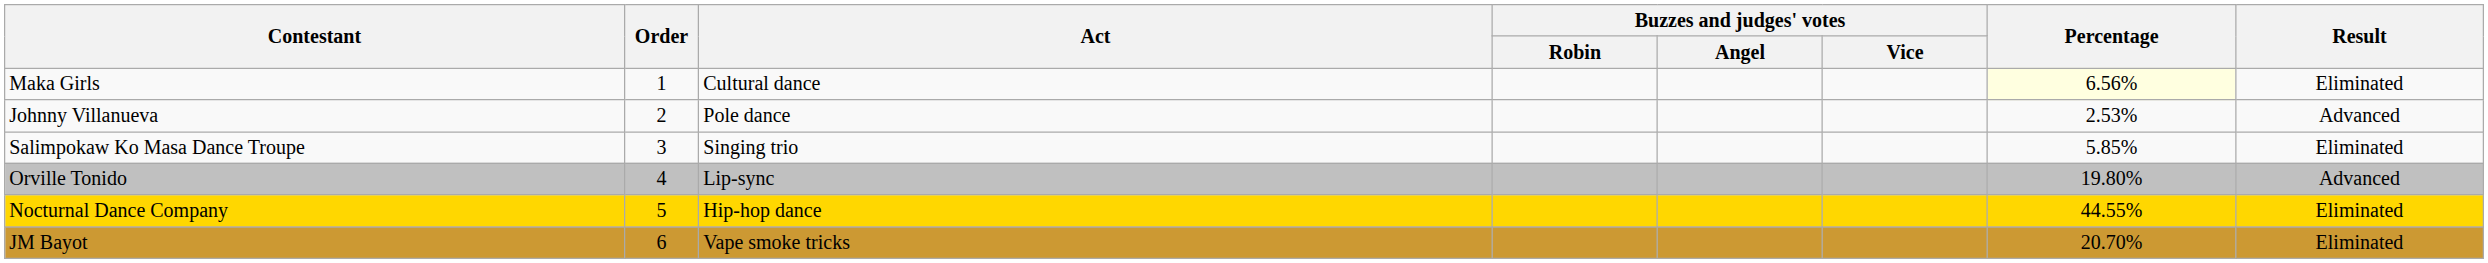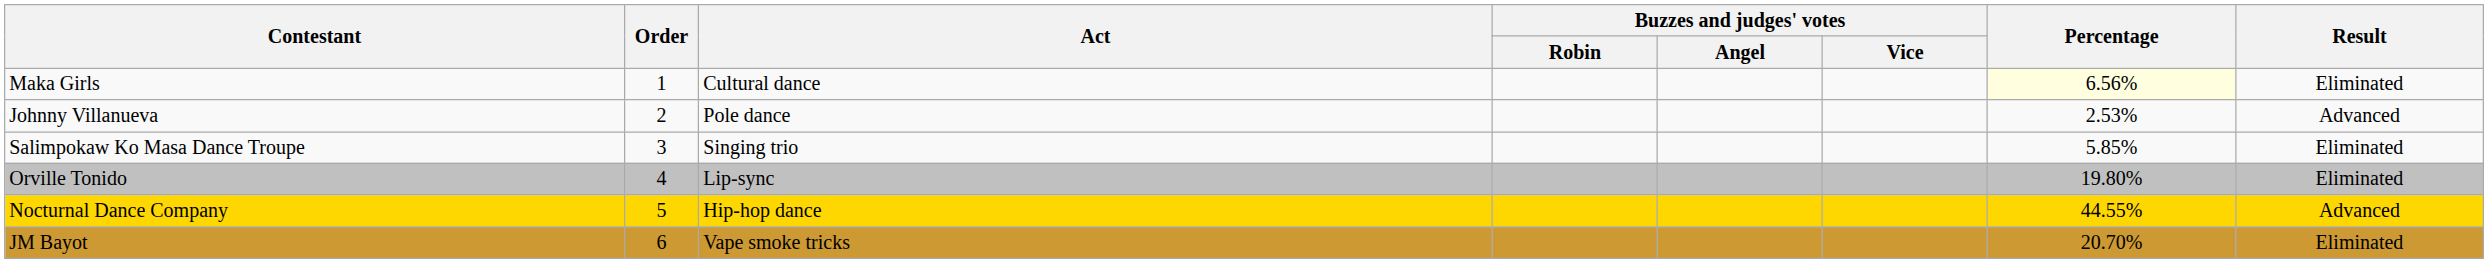 <table class="wikitable" style="text-align:center; width:100%;">
 <tr>
 <th rowspan="2" style="width:25%;">Contestant</th>
 <th rowspan="2" style="width:03%;">Order</th>
 <th rowspan="2">Act</th>
 <th colspan="3" style="width:20%;">Buzzes and judges' votes</th>
 <th rowspan="2" style="width:10%;">Percentage</th>
 <th rowspan="2" style="width:10%;">Result</th>
 </tr>
 <tr>
 <th style="width:06.66%;">Robin</th>
 <th style="width:06.66%;">Angel</th>
 <th style="width:06.66%;">Vice</th>
 </tr>
 <tr>
 <td scope="row" style="text-align:left;">Maka Girls</td>
 <td>1</td>
 <td style="text-align:left;">Cultural dance</td>
 <td></td>
 <td></td>
 <td></td>
 <td style="background: lightyellow;">6.56%</td>
 <td>Eliminated</td>
 </tr>
 <tr>
 <td scope="row" style="text-align:left;">Johnny Villanueva</td>
 <td>2</td>
 <td style="text-align:left;">Pole dance</td>
 <td></td>
 <td></td>
 <td></td>
 <td>2.53%</td>
 <td>Advanced</td>
 </tr>
 <tr>
 <td scope="row" style="text-align:left;">Salimpokaw Ko Masa Dance Troupe</td>
 <td>3</td>
 <td style="text-align:left;">Singing trio</td>
 <td></td>
 <td></td>
 <td></td>
 <td>5.85%</td>
 <td>Eliminated</td>
 </tr>
 <tr style="background:silver;">
 <td scope="row" style="text-align:left;">Orville Tonido</td>
 <td>4</td>
 <td style="text-align:left;">Lip-sync</td>
 <td></td>
 <td></td>
 <td></td>
 <td>19.80%</td>
-<td>Advanced</td>
+<td>Eliminated</td>
 </tr>
 <tr style="background:gold;">
 <td scope="row" style="text-align:left;">Nocturnal Dance Company </td>
 <td>5</td>
 <td style="text-align:left;">Hip-hop dance</td>
 <td></td>
 <td></td>
 <td></td>
 <td>44.55%</td>
-<td>Eliminated</td>
+<td>Advanced</td>
 </tr>
 <tr style="background:#c93;">
 <td scope="row" style="text-align:left;">JM Bayot</td>
 <td>6</td>
 <td style="text-align:left;">Vape smoke tricks</td>
 <td></td>
 <td></td>
 <td></td>
 <td>20.70%</td>
 <td>Eliminated</td>
 </tr>
 </table>
